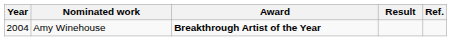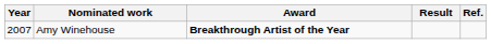 <table class="wikitable">
 <tr>
 <th>Year</th>
 <th width="220">Nominated work</th>
 <th width="325">Award</th>
 <th width="65">Result</th>
 <th>Ref.</th>
 </tr>
 <tr>
-<td align="center">2004</td>
+<td align="center">2007</td>
 <td>Amy Winehouse</td>
 <td><strong>Breakthrough Artist of the Year</strong></td>
 <td></td>
 <td align="center"></td>
 </tr>
 </table>
